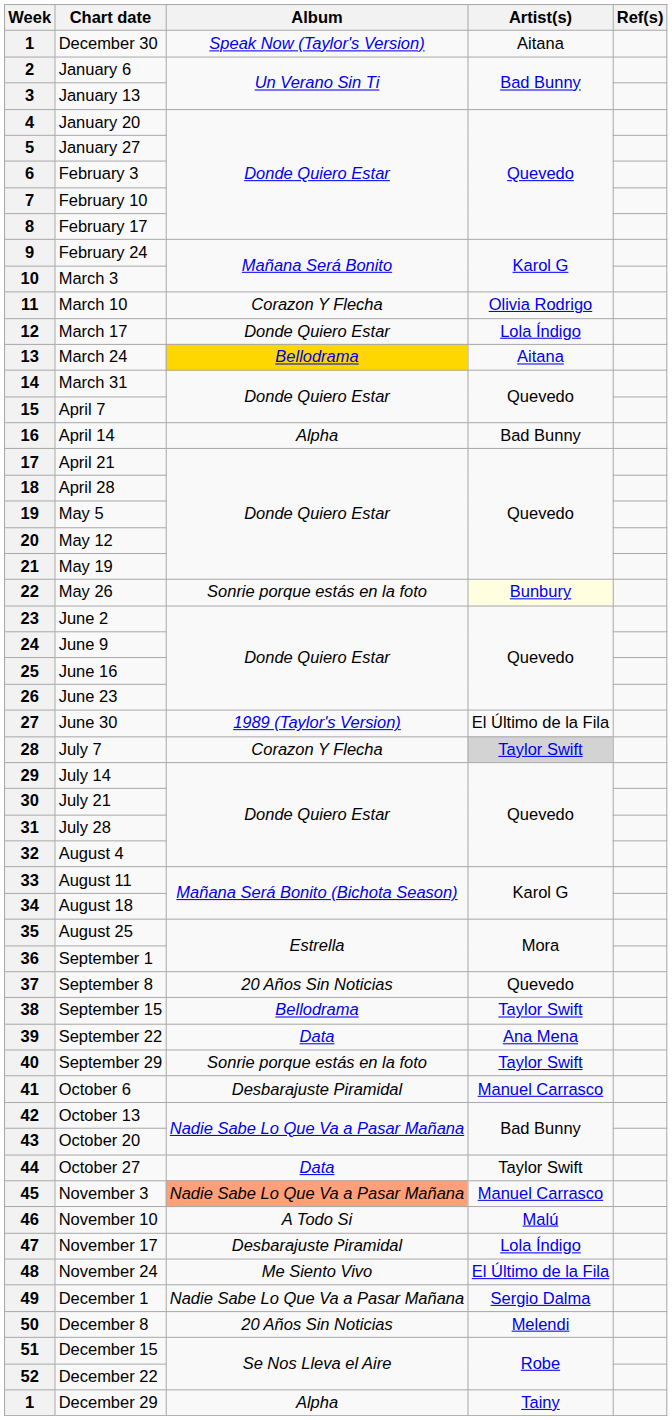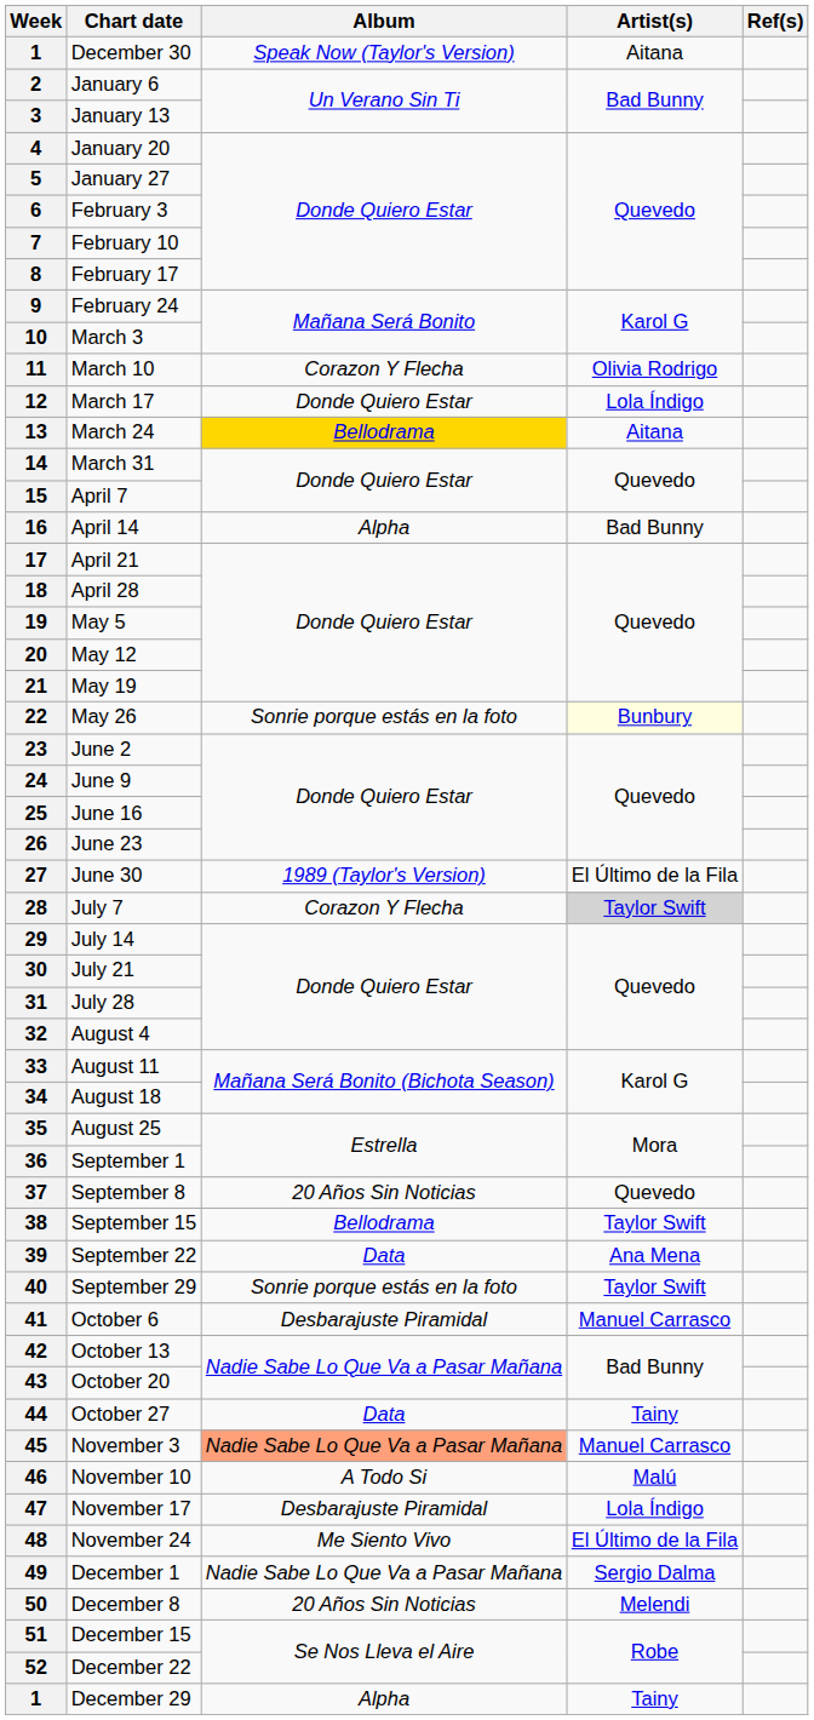 <table class="wikitable" style="text-align:center">
 <tr>
 <th>Week</th>
 <th>Chart date</th>
 <th>Album</th>
 <th>Artist(s)</th>
 <th>Ref(s)</th>
 </tr>
 <tr>
 <th>1</th>
 <td style="text-align:left">December 30</td>
 <td><em><a href='#'>Speak Now (Taylor's Version)</a></em></td>
 <td>Aitana</td>
 <td></td>
 </tr>
 <tr>
 <th>2</th>
 <td style="text-align:left">January 6</td>
 <td rowspan=2><em><a href='#'>Un Verano Sin Ti</a></em></td>
 <td rowspan=2><a href='#'>Bad Bunny</a></td>
 <td></td>
 </tr>
 <tr>
 <th>3</th>
 <td style="text-align:left">January 13</td>
 <td></td>
 </tr>
 <tr>
 <th>4</th>
 <td style="text-align:left">January 20</td>
 <td rowspan=5><em><a href='#'>Donde Quiero Estar</a></em></td>
 <td rowspan=5><a href='#'>Quevedo</a></td>
 <td></td>
 </tr>
 <tr>
 <th>5</th>
 <td style="text-align:left">January 27</td>
 <td></td>
 </tr>
 <tr>
 <th>6</th>
 <td style="text-align:left">February 3</td>
 <td></td>
 </tr>
 <tr>
 <th>7</th>
 <td style="text-align:left">February 10</td>
 <td></td>
 </tr>
 <tr>
 <th>8</th>
 <td style="text-align:left">February 17</td>
 <td></td>
 </tr>
 <tr>
 <th>9</th>
 <td style="text-align:left">February 24</td>
 <td rowspan=2><em><a href='#'>Mañana Será Bonito</a></em></td>
 <td rowspan=2><a href='#'>Karol G</a></td>
 <td></td>
 </tr>
 <tr>
 <th>10</th>
 <td style="text-align:left">March 3</td>
 <td></td>
 </tr>
 <tr>
 <th>11</th>
 <td style="text-align:left">March 10</td>
 <td><em>Corazon Y Flecha</em></td>
 <td><a href='#'>Olivia Rodrigo</a></td>
 <td></td>
 </tr>
 <tr>
 <th>12</th>
 <td style="text-align:left">March 17</td>
 <td><em>Donde Quiero Estar</em></td>
 <td><a href='#'>Lola Índigo</a></td>
 <td></td>
 </tr>
 <tr>
 <th>13</th>
 <td style="text-align:left">March 24</td>
 <td style="background: gold;"><em><a href='#'>Bellodrama</a></em></td>
 <td><a href='#'>Aitana</a></td>
 <td></td>
 </tr>
 <tr>
 <th>14</th>
 <td style="text-align:left">March 31</td>
 <td rowspan=2><em>Donde Quiero Estar</em></td>
 <td rowspan=2>Quevedo</td>
 <td></td>
 </tr>
 <tr>
 <th>15</th>
 <td style="text-align:left">April 7</td>
 <td></td>
 </tr>
 <tr>
 <th>16</th>
 <td style="text-align:left">April 14</td>
 <td><em>Alpha</em></td>
 <td>Bad Bunny</td>
 <td></td>
 </tr>
 <tr>
 <th>17</th>
 <td style="text-align:left">April 21</td>
 <td rowspan=5><em>Donde Quiero Estar</em></td>
 <td rowspan=5>Quevedo</td>
 <td></td>
 </tr>
 <tr>
 <th>18</th>
 <td style="text-align:left">April 28</td>
 <td></td>
 </tr>
 <tr>
 <th>19</th>
 <td style="text-align:left">May 5</td>
 <td></td>
 </tr>
 <tr>
 <th>20</th>
 <td style="text-align:left">May 12</td>
 <td></td>
 </tr>
 <tr>
 <th>21</th>
 <td style="text-align:left">May 19</td>
 <td></td>
 </tr>
 <tr>
 <th>22</th>
 <td style="text-align:left">May 26</td>
 <td><em>Sonrie porque estás en la foto</em></td>
 <td style="background: lightyellow;"><a href='#'>Bunbury</a></td>
 <td></td>
 </tr>
 <tr>
 <th>23</th>
 <td style="text-align:left">June 2</td>
 <td rowspan=4><em>Donde Quiero Estar</em></td>
 <td rowspan=4>Quevedo</td>
 <td></td>
 </tr>
 <tr>
 <th>24</th>
 <td style="text-align:left">June 9</td>
 <td></td>
 </tr>
 <tr>
 <th>25</th>
 <td style="text-align:left">June 16</td>
 <td></td>
 </tr>
 <tr>
 <th>26</th>
 <td style="text-align:left">June 23</td>
 <td></td>
 </tr>
 <tr>
 <th>27</th>
 <td style="text-align:left">June 30</td>
 <td><em><a href='#'>1989 (Taylor's Version)</a></em></td>
 <td>El Último de la Fila</td>
 <td></td>
 </tr>
 <tr>
 <th>28</th>
 <td style="text-align:left">July 7</td>
 <td><em>Corazon Y Flecha</em></td>
 <td style="background: lightgrey;"><a href='#'>Taylor Swift</a></td>
 <td></td>
 </tr>
 <tr>
 <th>29</th>
 <td style="text-align:left">July 14</td>
 <td rowspan=4><em>Donde Quiero Estar</em></td>
 <td rowspan=4>Quevedo</td>
 <td></td>
 </tr>
 <tr>
 <th>30</th>
 <td style="text-align:left">July 21</td>
 <td></td>
 </tr>
 <tr>
 <th>31</th>
 <td style="text-align:left">July 28</td>
 <td></td>
 </tr>
 <tr>
 <th>32</th>
 <td style="text-align:left">August 4</td>
 <td></td>
 </tr>
 <tr>
 <th>33</th>
 <td style="text-align:left">August 11</td>
 <td rowspan=2><em><a href='#'>Mañana Será Bonito (Bichota Season)</a></em></td>
 <td rowspan=2>Karol G</td>
 <td></td>
 </tr>
 <tr>
 <th>34</th>
 <td style="text-align:left">August 18</td>
 <td></td>
 </tr>
 <tr>
 <th>35</th>
 <td style="text-align:left">August 25</td>
 <td rowspan=2><em>Estrella</em></td>
 <td rowspan=2>Mora</td>
 <td></td>
 </tr>
 <tr>
 <th>36</th>
 <td style="text-align:left">September 1</td>
 <td></td>
 </tr>
 <tr>
 <th>37</th>
 <td style="text-align:left">September 8</td>
 <td><em>20 Años Sin Noticias</em></td>
 <td>Quevedo</td>
 <td></td>
 </tr>
 <tr>
 <th>38</th>
 <td style="text-align:left">September 15</td>
 <td><em><a href='#'>Bellodrama</a></em></td>
 <td><a href='#'>Taylor Swift</a></td>
 <td></td>
 </tr>
 <tr>
 <th>39</th>
 <td style="text-align:left">September 22</td>
 <td><em><a href='#'>Data</a></em></td>
 <td><a href='#'>Ana Mena</a></td>
 <td></td>
 </tr>
 <tr>
 <th>40</th>
 <td style="text-align:left">September 29</td>
 <td><em>Sonrie porque estás en la foto</em></td>
 <td><a href='#'>Taylor Swift</a></td>
 <td></td>
 </tr>
 <tr>
 <th>41</th>
 <td style="text-align:left">October 6</td>
 <td><em>Desbarajuste Piramidal</em></td>
 <td><a href='#'>Manuel Carrasco</a></td>
 <td></td>
 </tr>
 <tr>
 <th>42</th>
 <td style="text-align:left">October 13</td>
 <td rowspan=2><em><a href='#'>Nadie Sabe Lo Que Va a Pasar Mañana</a></em></td>
 <td rowspan=2>Bad Bunny</td>
 <td></td>
 </tr>
 <tr>
 <th>43</th>
 <td style="text-align:left">October 20</td>
 <td></td>
 </tr>
 <tr>
 <th>44</th>
 <td style="text-align:left">October 27</td>
 <td><em><a href='#'>Data</a></em></td>
-<td>Taylor Swift</td>
+<td><a href='#'>Tainy</a></td>
 <td></td>
 </tr>
 <tr>
 <th>45</th>
 <td style="text-align:left">November 3</td>
 <td style="background: lightsalmon;"><em>Nadie Sabe Lo Que Va a Pasar Mañana</em></td>
 <td><a href='#'>Manuel Carrasco</a></td>
 <td></td>
 </tr>
 <tr>
 <th>46</th>
 <td style="text-align:left">November 10</td>
 <td><em>A Todo Si</em></td>
 <td><a href='#'>Malú</a></td>
 <td></td>
 </tr>
 <tr>
 <th>47</th>
 <td style="text-align:left">November 17</td>
 <td><em>Desbarajuste Piramidal</em></td>
 <td><a href='#'>Lola Índigo</a></td>
 <td></td>
 </tr>
 <tr>
 <th>48</th>
 <td style="text-align:left">November 24</td>
 <td><em>Me Siento Vivo</em></td>
 <td><a href='#'>El Último de la Fila</a></td>
 <td></td>
 </tr>
 <tr>
 <th>49</th>
 <td style="text-align:left">December 1</td>
 <td><em>Nadie Sabe Lo Que Va a Pasar Mañana</em></td>
 <td><a href='#'>Sergio Dalma</a></td>
 <td></td>
 </tr>
 <tr>
 <th>50</th>
 <td style="text-align:left">December 8</td>
 <td><em>20 Años Sin Noticias</em></td>
 <td><a href='#'>Melendi</a></td>
 <td></td>
 </tr>
 <tr>
 <th>51</th>
 <td style="text-align:left">December 15</td>
 <td rowspan=2><em>Se Nos Lleva el Aire</em></td>
 <td rowspan=2><a href='#'>Robe</a></td>
 <td></td>
 </tr>
 <tr>
 <th>52</th>
 <td style="text-align:left">December 22</td>
 <td></td>
 </tr>
 <tr>
 <th>1</th>
 <td style="text-align:left">December 29</td>
 <td><em>Alpha</em></td>
 <td><a href='#'>Tainy</a></td>
 <td></td>
 </tr>
 </table>
